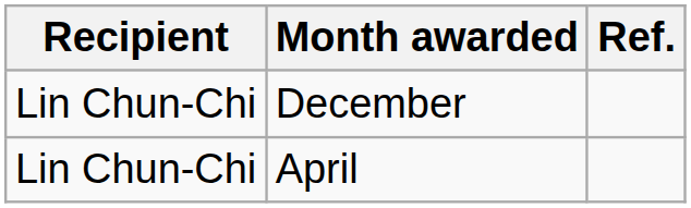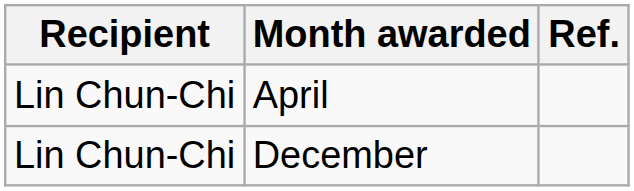 <table class="wikitable">
 <tr>
 <th>Recipient</th>
 <th>Month awarded</th>
 <th>Ref.</th>
 </tr>
 <tr>
 <td>Lin Chun-Chi</td>
-<td>December</td>
+<td>April</td>
 <td></td>
 </tr>
 <tr>
 <td>Lin Chun-Chi</td>
-<td>April</td>
+<td>December</td>
 <td></td>
 </tr>
 </table>
